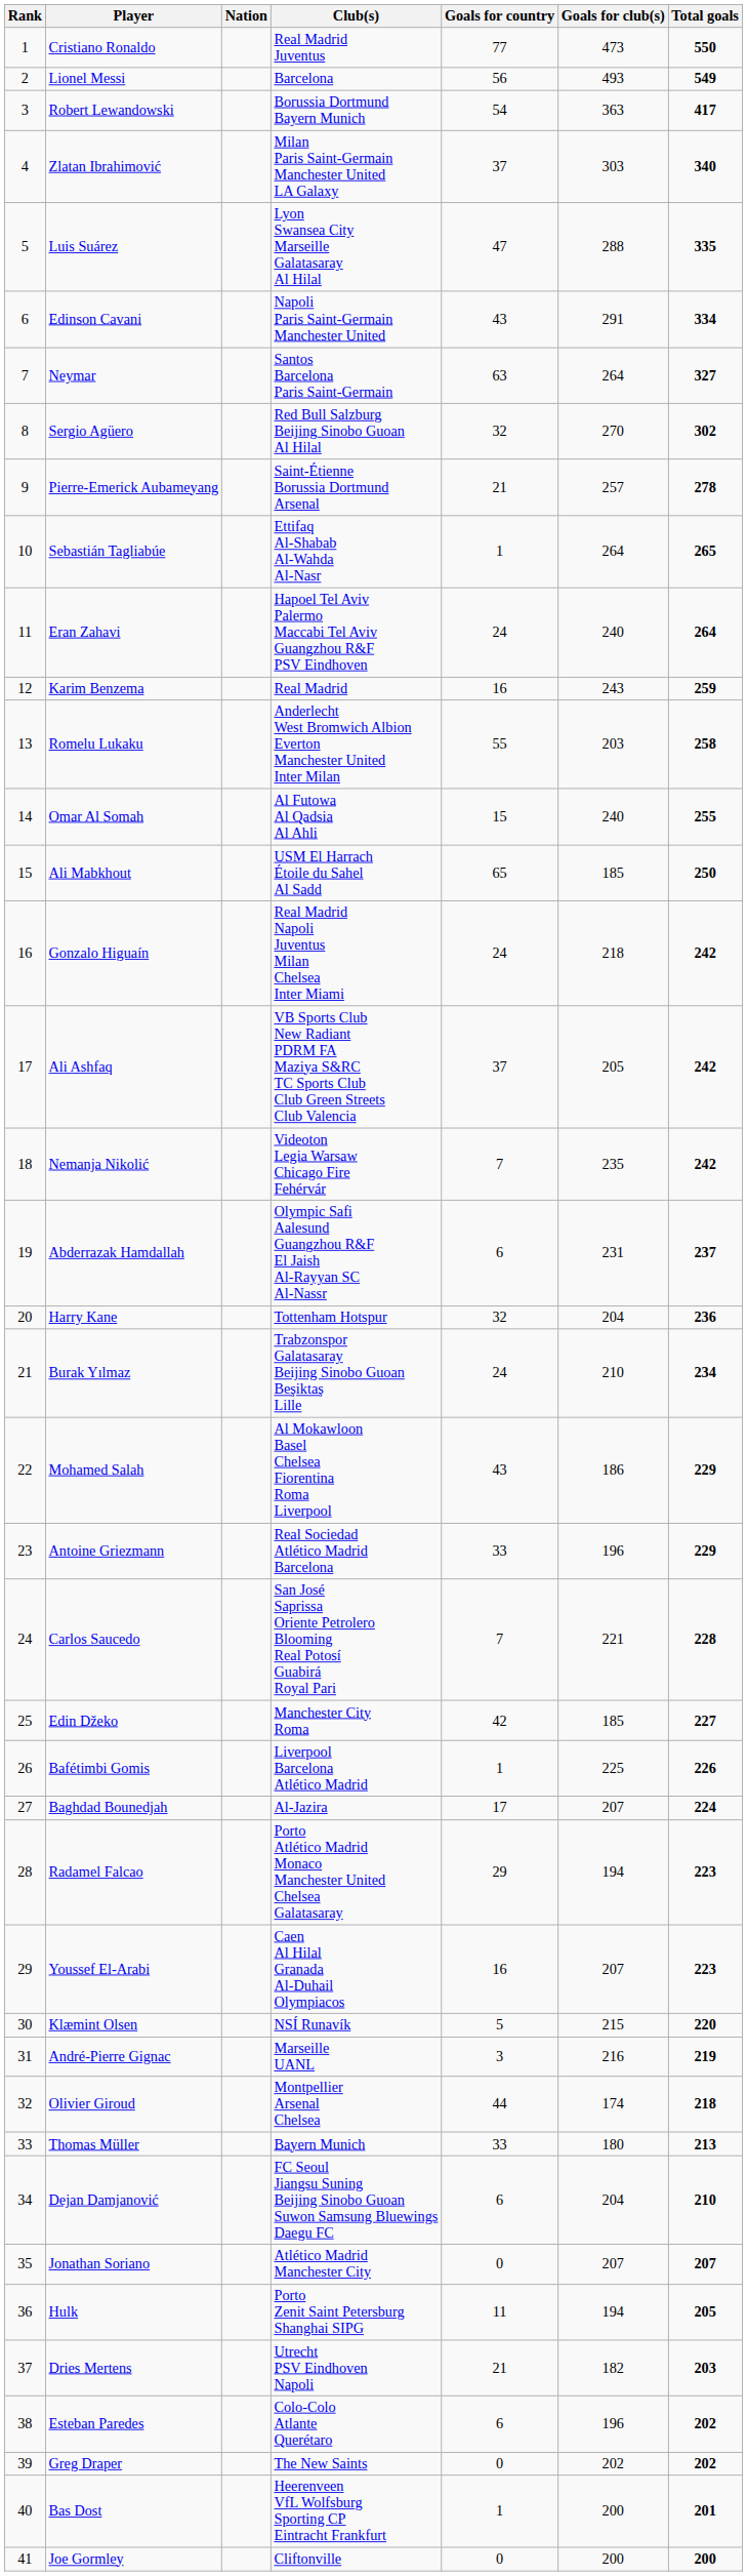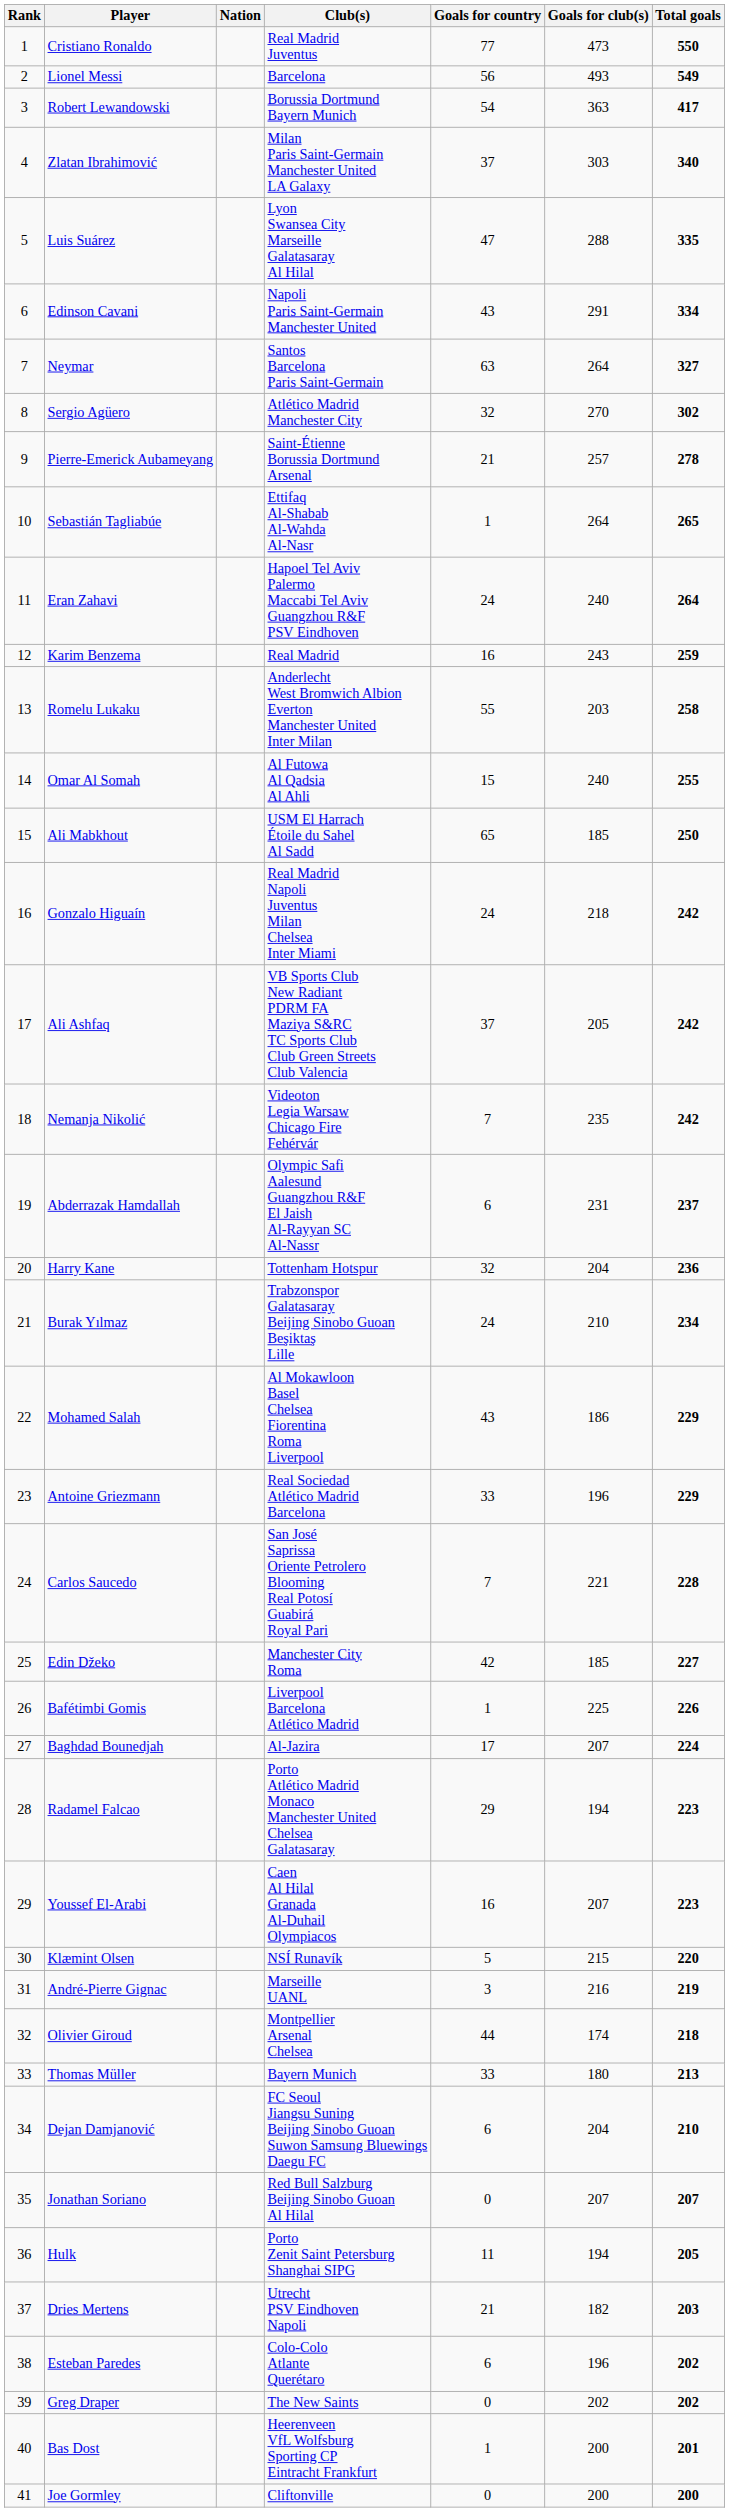 <table class="wikitable sortable">
 <tr>
 <th>Rank</th>
 <th>Player</th>
 <th>Nation</th>
 <th>Club(s)</th>
 <th>Goals for country</th>
 <th>Goals for club(s)</th>
 <th>Total goals</th>
 </tr>
 <tr>
 <td align="center">1</td>
 <td><a href='#'>Cristiano Ronaldo</a></td>
 <td></td>
 <td> <a href='#'>Real Madrid</a><br> <a href='#'>Juventus</a></td>
 <td align="center">77</td>
 <td align="center">473</td>
 <td align="center"><strong>550</strong></td>
 </tr>
 <tr>
 <td align="center">2</td>
 <td><a href='#'>Lionel Messi</a></td>
 <td></td>
 <td> <a href='#'>Barcelona</a></td>
 <td align="center">56</td>
 <td align="center">493</td>
 <td align="center"><strong>549</strong></td>
 </tr>
 <tr>
 <td align="center">3</td>
 <td><a href='#'>Robert Lewandowski</a></td>
 <td></td>
 <td> <a href='#'>Borussia Dortmund</a><br> <a href='#'>Bayern Munich</a></td>
 <td align="center">54</td>
 <td align="center">363</td>
 <td align="center"><strong>417</strong></td>
 </tr>
 <tr>
 <td align="center">4</td>
 <td><a href='#'>Zlatan Ibrahimović</a></td>
 <td></td>
 <td> <a href='#'>Milan</a><br> <a href='#'>Paris Saint-Germain</a><br> <a href='#'>Manchester United</a><br> <a href='#'>LA Galaxy</a></td>
 <td align="center">37</td>
 <td align="center">303</td>
 <td align="center"><strong>340</strong></td>
 </tr>
 <tr>
 <td align="center">5</td>
 <td><a href='#'>Luis Suárez</a></td>
 <td></td>
 <td> <a href='#'>Lyon</a><br> <a href='#'>Swansea City</a><br> <a href='#'>Marseille</a><br> <a href='#'>Galatasaray</a><br> <a href='#'>Al Hilal</a></td>
 <td align="center">47</td>
 <td align="center">288</td>
 <td align="center"><strong>335</strong></td>
 </tr>
 <tr>
 <td align="center">6</td>
 <td><a href='#'>Edinson Cavani</a></td>
 <td></td>
 <td> <a href='#'>Napoli</a><br> <a href='#'>Paris Saint-Germain</a><br> <a href='#'>Manchester United</a></td>
 <td align="center">43</td>
 <td align="center">291</td>
 <td align="center"><strong>334</strong></td>
 </tr>
 <tr>
 <td align="center">7</td>
 <td><a href='#'>Neymar</a></td>
 <td></td>
 <td> <a href='#'>Santos</a><br> <a href='#'>Barcelona</a><br> <a href='#'>Paris Saint-Germain</a></td>
 <td align="center">63</td>
 <td align="center">264</td>
 <td align="center"><strong>327</strong></td>
 </tr>
 <tr>
 <td align="center">8</td>
 <td><a href='#'>Sergio Agüero</a></td>
 <td></td>
-<td> <a href='#'>Red Bull Salzburg</a><br> <a href='#'>Beijing Sinobo Guoan</a><br> <a href='#'>Al Hilal</a></td>
+<td> <a href='#'>Atlético Madrid</a><br> <a href='#'>Manchester City</a></td>
 <td align="center">32</td>
 <td align="center">270</td>
 <td align="center"><strong>302</strong></td>
 </tr>
 <tr>
 <td align="center">9</td>
 <td><a href='#'>Pierre-Emerick Aubameyang</a></td>
 <td></td>
 <td> <a href='#'>Saint-Étienne</a><br> <a href='#'>Borussia Dortmund</a><br> <a href='#'>Arsenal</a></td>
 <td align="center">21</td>
 <td align="center">257</td>
 <td align="center"><strong>278</strong></td>
 </tr>
 <tr>
 <td align="center">10</td>
 <td><a href='#'>Sebastián Tagliabúe</a></td>
 <td></td>
 <td> <a href='#'>Ettifaq</a><br> <a href='#'>Al-Shabab</a><br> <a href='#'>Al-Wahda</a><br> <a href='#'>Al-Nasr</a></td>
 <td align="center">1</td>
 <td align="center">264</td>
 <td align="center"><strong>265</strong></td>
 </tr>
 <tr>
 <td align="center">11</td>
 <td><a href='#'>Eran Zahavi</a></td>
 <td></td>
 <td> <a href='#'>Hapoel Tel Aviv</a><br> <a href='#'>Palermo</a><br> <a href='#'>Maccabi Tel Aviv</a><br> <a href='#'>Guangzhou R&F</a><br> <a href='#'>PSV Eindhoven</a></td>
 <td align="center">24</td>
 <td align="center">240</td>
 <td align="center"><strong>264</strong></td>
 </tr>
 <tr>
 <td align="center">12</td>
 <td><a href='#'>Karim Benzema</a></td>
 <td></td>
 <td> <a href='#'>Real Madrid</a></td>
 <td align="center">16</td>
 <td align="center">243</td>
 <td align="center"><strong>259</strong></td>
 </tr>
 <tr>
 <td align="center">13</td>
 <td><a href='#'>Romelu Lukaku</a></td>
 <td></td>
 <td> <a href='#'>Anderlecht</a><br> <a href='#'>West Bromwich Albion</a><br> <a href='#'>Everton</a><br> <a href='#'>Manchester United</a><br> <a href='#'>Inter Milan</a></td>
 <td align="center">55</td>
 <td align="center">203</td>
 <td align="center"><strong>258</strong></td>
 </tr>
 <tr>
 <td align="center">14</td>
 <td><a href='#'>Omar Al Somah</a></td>
 <td></td>
 <td> <a href='#'>Al Futowa</a><br> <a href='#'>Al Qadsia</a><br> <a href='#'>Al Ahli</a></td>
 <td align="center">15</td>
 <td align="center">240</td>
 <td align="center"><strong>255</strong></td>
 </tr>
 <tr>
 <td align="center">15</td>
 <td><a href='#'>Ali Mabkhout</a></td>
 <td></td>
 <td> <a href='#'>USM El Harrach</a><br> <a href='#'>Étoile du Sahel</a><br> <a href='#'>Al Sadd</a></td>
 <td align="center">65</td>
 <td align="center">185</td>
 <td align="center"><strong>250</strong></td>
 </tr>
 <tr>
 <td align="center">16</td>
 <td><a href='#'>Gonzalo Higuaín</a></td>
 <td></td>
 <td> <a href='#'>Real Madrid</a><br> <a href='#'>Napoli</a><br> <a href='#'>Juventus</a><br> <a href='#'>Milan</a><br> <a href='#'>Chelsea</a><br> <a href='#'>Inter Miami</a></td>
 <td align="center">24</td>
 <td align="center">218</td>
 <td align="center"><strong>242</strong></td>
 </tr>
 <tr>
 <td align="center">17</td>
 <td><a href='#'>Ali Ashfaq</a></td>
 <td></td>
 <td> <a href='#'>VB Sports Club</a><br> <a href='#'>New Radiant</a><br> <a href='#'>PDRM FA</a><br> <a href='#'>Maziya S&RC</a><br> <a href='#'>TC Sports Club</a><br> <a href='#'>Club Green Streets</a><br> <a href='#'>Club Valencia</a></td>
 <td align="center">37</td>
 <td align="center">205</td>
 <td align="center"><strong>242</strong></td>
 </tr>
 <tr>
 <td align="center">18</td>
 <td><a href='#'>Nemanja Nikolić</a></td>
 <td></td>
 <td> <a href='#'>Videoton</a><br> <a href='#'>Legia Warsaw</a><br> <a href='#'>Chicago Fire</a><br> <a href='#'>Fehérvár</a></td>
 <td align="center">7</td>
 <td align="center">235</td>
 <td align="center"><strong>242</strong></td>
 </tr>
 <tr>
 <td align="center">19</td>
 <td><a href='#'>Abderrazak Hamdallah</a></td>
 <td></td>
 <td> <a href='#'>Olympic Safi</a><br> <a href='#'>Aalesund</a><br> <a href='#'>Guangzhou R&F</a><br> <a href='#'>El Jaish</a><br> <a href='#'>Al-Rayyan SC</a><br> <a href='#'>Al-Nassr</a></td>
 <td align="center">6</td>
 <td align="center">231</td>
 <td align="center"><strong>237</strong></td>
 </tr>
 <tr>
 <td align="center">20</td>
 <td><a href='#'>Harry Kane</a></td>
 <td></td>
 <td> <a href='#'>Tottenham Hotspur</a></td>
 <td align="center">32</td>
 <td align="center">204</td>
 <td align="center"><strong>236</strong></td>
 </tr>
 <tr>
 <td align="center">21</td>
 <td><a href='#'>Burak Yılmaz</a></td>
 <td></td>
 <td> <a href='#'>Trabzonspor</a><br> <a href='#'>Galatasaray</a><br> <a href='#'>Beijing Sinobo Guoan</a><br> <a href='#'>Beşiktaş</a><br> <a href='#'>Lille</a></td>
 <td align="center">24</td>
 <td align="center">210</td>
 <td align="center"><strong>234</strong></td>
 </tr>
 <tr>
 <td align="center">22</td>
 <td><a href='#'>Mohamed Salah</a></td>
 <td></td>
 <td> <a href='#'>Al Mokawloon</a><br> <a href='#'>Basel</a><br> <a href='#'>Chelsea</a><br> <a href='#'>Fiorentina</a><br> <a href='#'>Roma</a><br> <a href='#'>Liverpool</a></td>
 <td align="center">43</td>
 <td align="center">186</td>
 <td align="center"><strong>229</strong></td>
 </tr>
 <tr>
 <td align="center">23</td>
 <td><a href='#'>Antoine Griezmann</a></td>
 <td></td>
 <td> <a href='#'>Real Sociedad</a><br> <a href='#'>Atlético Madrid</a><br> <a href='#'>Barcelona</a></td>
 <td align="center">33</td>
 <td align="center">196</td>
 <td align="center"><strong>229</strong></td>
 </tr>
 <tr>
 <td align="center">24</td>
 <td><a href='#'>Carlos Saucedo</a></td>
 <td></td>
 <td> <a href='#'>San José</a><br> <a href='#'>Saprissa</a><br> <a href='#'>Oriente Petrolero</a><br> <a href='#'>Blooming</a><br> <a href='#'>Real Potosí</a><br> <a href='#'>Guabirá</a><br> <a href='#'>Royal Pari</a></td>
 <td align="center">7</td>
 <td align="center">221</td>
 <td align="center"><strong>228</strong></td>
 </tr>
 <tr>
 <td align="center">25</td>
 <td><a href='#'>Edin Džeko</a></td>
 <td></td>
 <td> <a href='#'>Manchester City</a><br> <a href='#'>Roma</a></td>
 <td align="center">42</td>
 <td align="center">185</td>
 <td align="center"><strong>227</strong></td>
 </tr>
 <tr>
 <td align="center">26</td>
 <td><a href='#'>Bafétimbi Gomis</a></td>
 <td></td>
 <td> <a href='#'>Liverpool</a><br> <a href='#'>Barcelona</a><br> <a href='#'>Atlético Madrid</a></td>
 <td align="center">1</td>
 <td align="center">225</td>
 <td align="center"><strong>226</strong></td>
 </tr>
 <tr>
 <td align="center">27</td>
 <td><a href='#'>Baghdad Bounedjah</a></td>
 <td></td>
 <td> <a href='#'>Al-Jazira</a></td>
 <td align="center">17</td>
 <td align="center">207</td>
 <td align="center"><strong>224</strong></td>
 </tr>
 <tr>
 <td align="center">28</td>
 <td><a href='#'>Radamel Falcao</a></td>
 <td></td>
 <td> <a href='#'>Porto</a><br> <a href='#'>Atlético Madrid</a><br> <a href='#'>Monaco</a><br> <a href='#'>Manchester United</a><br> <a href='#'>Chelsea</a><br> <a href='#'>Galatasaray</a></td>
 <td align="center">29</td>
 <td align="center">194</td>
 <td align="center"><strong>223</strong></td>
 </tr>
 <tr>
 <td align="center">29</td>
 <td><a href='#'>Youssef El-Arabi</a></td>
 <td></td>
 <td> <a href='#'>Caen</a><br> <a href='#'>Al Hilal</a><br> <a href='#'>Granada</a><br> <a href='#'>Al-Duhail</a><br> <a href='#'>Olympiacos</a></td>
 <td align="center">16</td>
 <td align="center">207</td>
 <td align="center"><strong>223</strong></td>
 </tr>
 <tr>
 <td align="center">30</td>
 <td><a href='#'>Klæmint Olsen</a></td>
 <td></td>
 <td> <a href='#'>NSÍ Runavík</a></td>
 <td align="center">5</td>
 <td align="center">215</td>
 <td align="center"><strong>220</strong></td>
 </tr>
 <tr>
 <td align="center">31</td>
 <td><a href='#'>André-Pierre Gignac</a></td>
 <td></td>
 <td> <a href='#'>Marseille</a><br> <a href='#'>UANL</a></td>
 <td align="center">3</td>
 <td align="center">216</td>
 <td align="center"><strong>219</strong></td>
 </tr>
 <tr>
 <td align="center">32</td>
 <td><a href='#'>Olivier Giroud</a></td>
 <td></td>
 <td> <a href='#'>Montpellier</a><br> <a href='#'>Arsenal</a><br> <a href='#'>Chelsea</a></td>
 <td align="center">44</td>
 <td align="center">174</td>
 <td align="center"><strong>218</strong></td>
 </tr>
 <tr>
 <td align="center">33</td>
 <td><a href='#'>Thomas Müller</a></td>
 <td></td>
 <td> <a href='#'>Bayern Munich</a></td>
 <td align="center">33</td>
 <td align="center">180</td>
 <td align="center"><strong>213</strong></td>
 </tr>
 <tr>
 <td align="center">34</td>
 <td><a href='#'>Dejan Damjanović</a></td>
 <td></td>
 <td> <a href='#'>FC Seoul</a><br> <a href='#'>Jiangsu Suning</a><br> <a href='#'>Beijing Sinobo Guoan</a><br> <a href='#'>Suwon Samsung Bluewings</a><br> <a href='#'>Daegu FC</a></td>
 <td align="center">6</td>
 <td align="center">204</td>
 <td align="center"><strong>210</strong></td>
 </tr>
 <tr>
 <td align="center">35</td>
 <td><a href='#'>Jonathan Soriano</a></td>
 <td></td>
-<td> <a href='#'>Atlético Madrid</a><br> <a href='#'>Manchester City</a></td>
+<td> <a href='#'>Red Bull Salzburg</a><br> <a href='#'>Beijing Sinobo Guoan</a><br> <a href='#'>Al Hilal</a></td>
 <td align="center">0</td>
 <td align="center">207</td>
 <td align="center"><strong>207</strong></td>
 </tr>
 <tr>
 <td align="center">36</td>
 <td><a href='#'>Hulk</a></td>
 <td></td>
 <td> <a href='#'>Porto</a><br> <a href='#'>Zenit Saint Petersburg</a><br> <a href='#'>Shanghai SIPG</a></td>
 <td align="center">11</td>
 <td align="center">194</td>
 <td align="center"><strong>205</strong></td>
 </tr>
 <tr>
 <td align="center">37</td>
 <td><a href='#'>Dries Mertens</a></td>
 <td></td>
 <td> <a href='#'>Utrecht</a><br> <a href='#'>PSV Eindhoven</a><br> <a href='#'>Napoli</a></td>
 <td align="center">21</td>
 <td align="center">182</td>
 <td align="center"><strong>203</strong></td>
 </tr>
 <tr>
 <td align="center">38</td>
 <td><a href='#'>Esteban Paredes</a></td>
 <td></td>
 <td> <a href='#'>Colo-Colo</a><br> <a href='#'>Atlante</a><br> <a href='#'>Querétaro</a></td>
 <td align="center">6</td>
 <td align="center">196</td>
 <td align="center"><strong>202</strong></td>
 </tr>
 <tr>
 <td align="center">39</td>
 <td><a href='#'>Greg Draper</a></td>
 <td></td>
 <td> <a href='#'>The New Saints</a></td>
 <td align="center">0</td>
 <td align="center">202</td>
 <td align="center"><strong>202</strong></td>
 </tr>
 <tr>
 <td align="center">40</td>
 <td><a href='#'>Bas Dost</a></td>
 <td></td>
 <td> <a href='#'>Heerenveen</a><br> <a href='#'>VfL Wolfsburg</a><br> <a href='#'>Sporting CP</a><br> <a href='#'>Eintracht Frankfurt</a></td>
 <td align="center">1</td>
 <td align="center">200</td>
 <td align="center"><strong>201</strong></td>
 </tr>
 <tr>
 <td align="center">41</td>
 <td><a href='#'>Joe Gormley</a></td>
 <td></td>
 <td> <a href='#'>Cliftonville</a></td>
 <td align="center">0</td>
 <td align="center">200</td>
 <td align="center"><strong>200</strong></td>
 </tr>
 </table>
